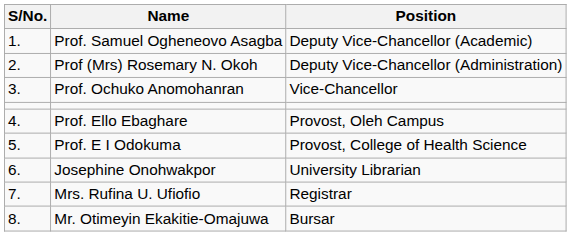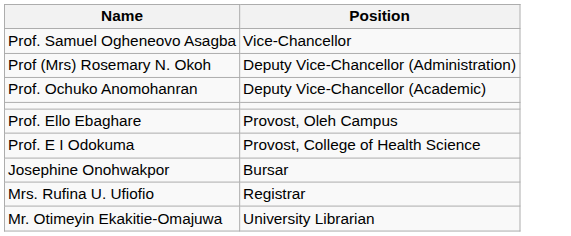 <table class="wikitable">
 <tr>
-<th>S/No.</th>
 <th>Name</th>
 <th>Position</th>
 </tr>
 <tr>
-<td>1.</td>
 <td>Prof. Samuel Ogheneovo Asagba</td>
-<td>Deputy Vice-Chancellor (Academic)</td>
+<td>Vice-Chancellor</td>
 </tr>
 <tr>
-<td>2.</td>
 <td>Prof (Mrs) Rosemary N. Okoh</td>
 <td>Deputy Vice-Chancellor (Administration)</td>
 </tr>
 <tr>
-<td>3.</td>
 <td>Prof. Ochuko Anomohanran</td>
-<td>Vice-Chancellor</td>
+<td>Deputy Vice-Chancellor (Academic)</td>
 </tr>
 <tr>
 <td></td>
 <td></td>
-<td></td>
 </tr>
 <tr>
-<td>4.</td>
 <td>Prof. Ello Ebaghare</td>
 <td>Provost, Oleh Campus</td>
 </tr>
 <tr>
-<td>5.</td>
 <td>Prof. E I Odokuma</td>
 <td>Provost, College of Health Science</td>
 </tr>
 <tr>
-<td>6.</td>
 <td>Josephine Onohwakpor</td>
-<td>University Librarian</td>
+<td>Bursar</td>
 </tr>
 <tr>
-<td>7.</td>
 <td>Mrs. Rufina U. Ufiofio</td>
 <td>Registrar</td>
 </tr>
 <tr>
-<td>8.</td>
 <td>Mr. Otimeyin Ekakitie-Omajuwa</td>
-<td>Bursar</td>
+<td>University Librarian</td>
 </tr>
 </table>
